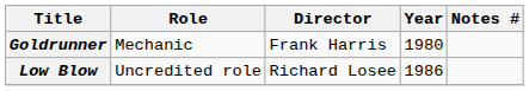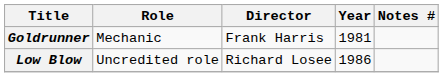 <table class="wikitable plainrowheaders sortable">
 <tr>
 <th scope="col">Title</th>
 <th scope="col">Role</th>
 <th scope="col">Director</th>
 <th scope="col">Year</th>
 <th scope="col" class="unsortable">Notes #</th>
 </tr>
 <tr>
 <th scope="row"><em>Goldrunner</em></th>
 <td>Mechanic</td>
 <td>Frank Harris</td>
-<td>1980</td>
+<td>1981</td>
 <td></td>
 </tr>
 <tr>
 <th scope="row"><em>Low Blow</em></th>
 <td>Uncredited role</td>
 <td>Richard Losee</td>
 <td>1986</td>
 <td></td>
 </tr>
 <tr>
 </tr>
 </table>
